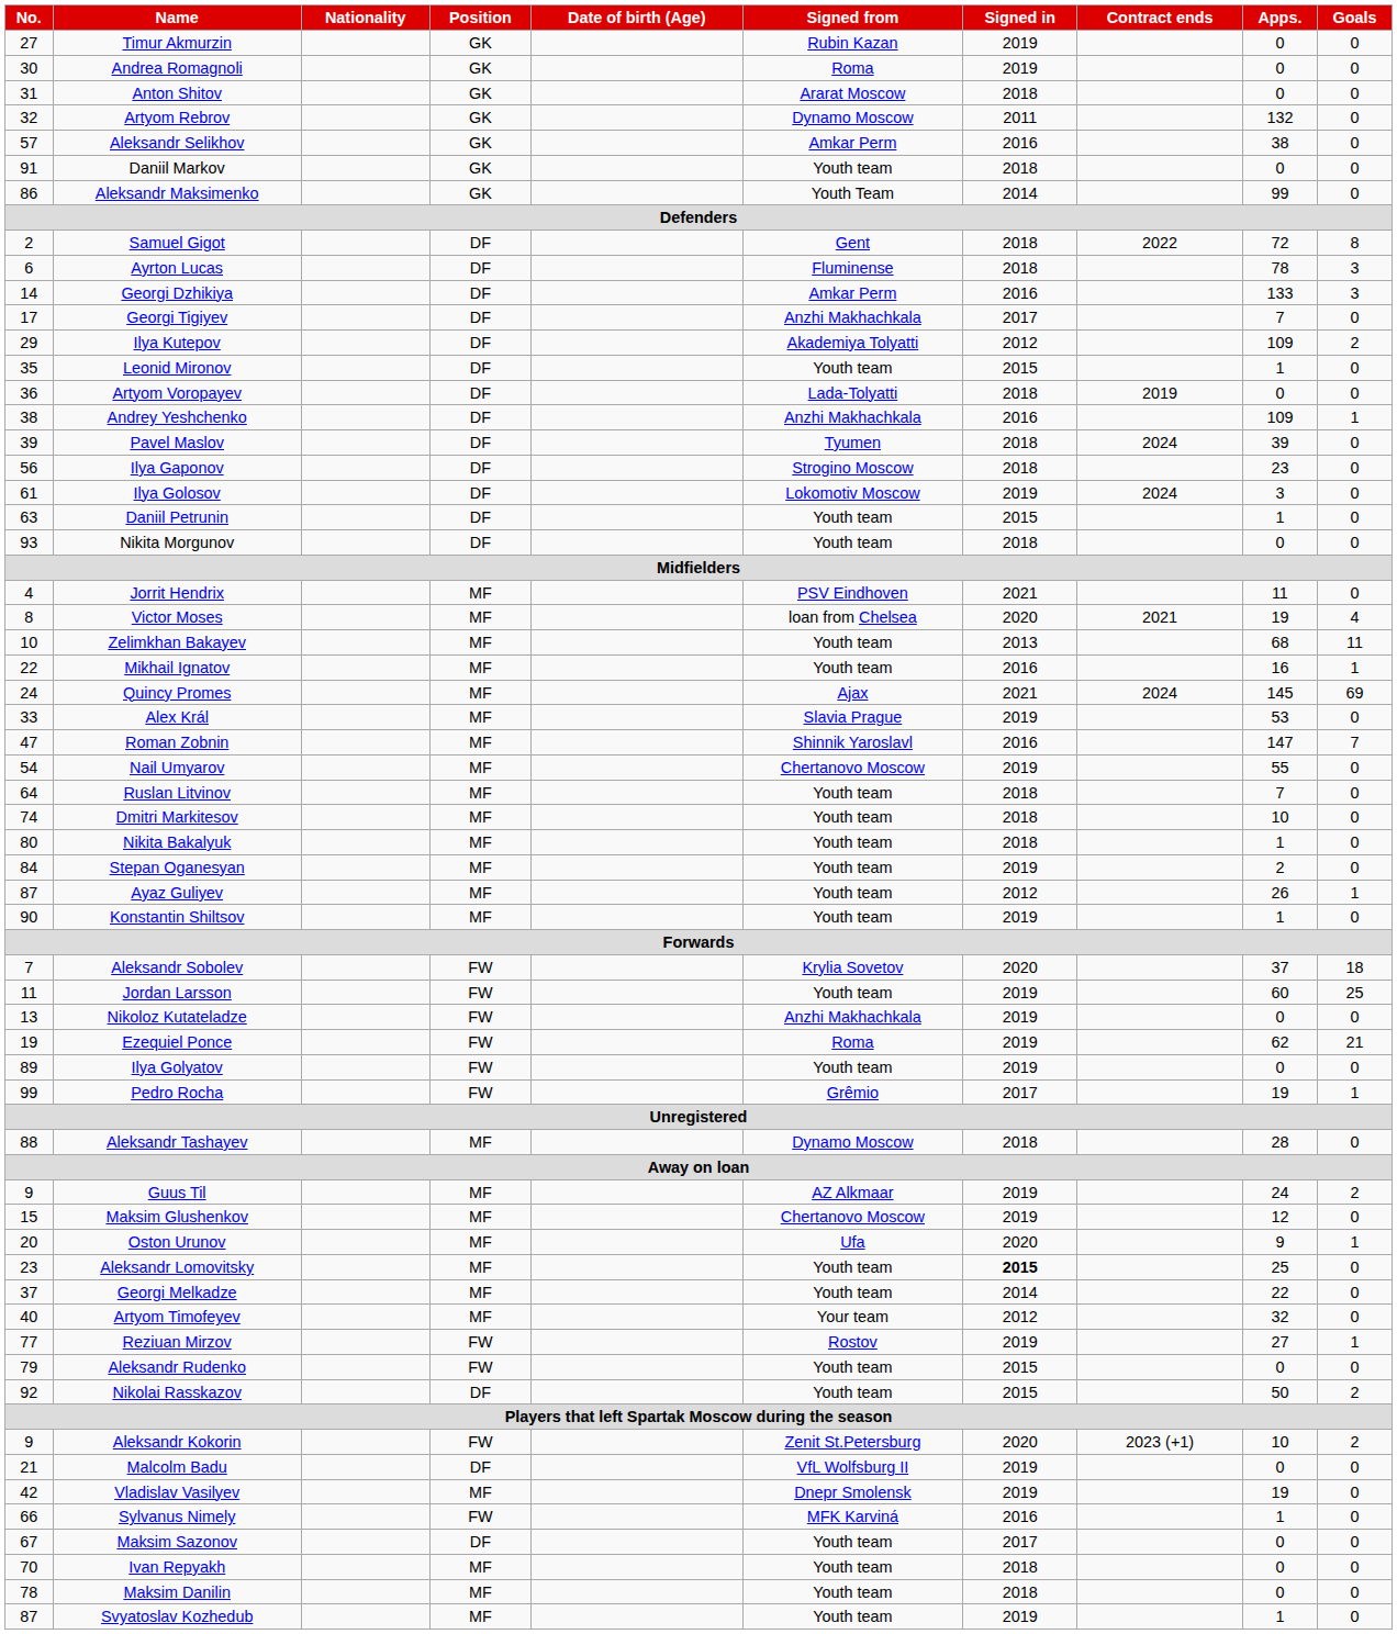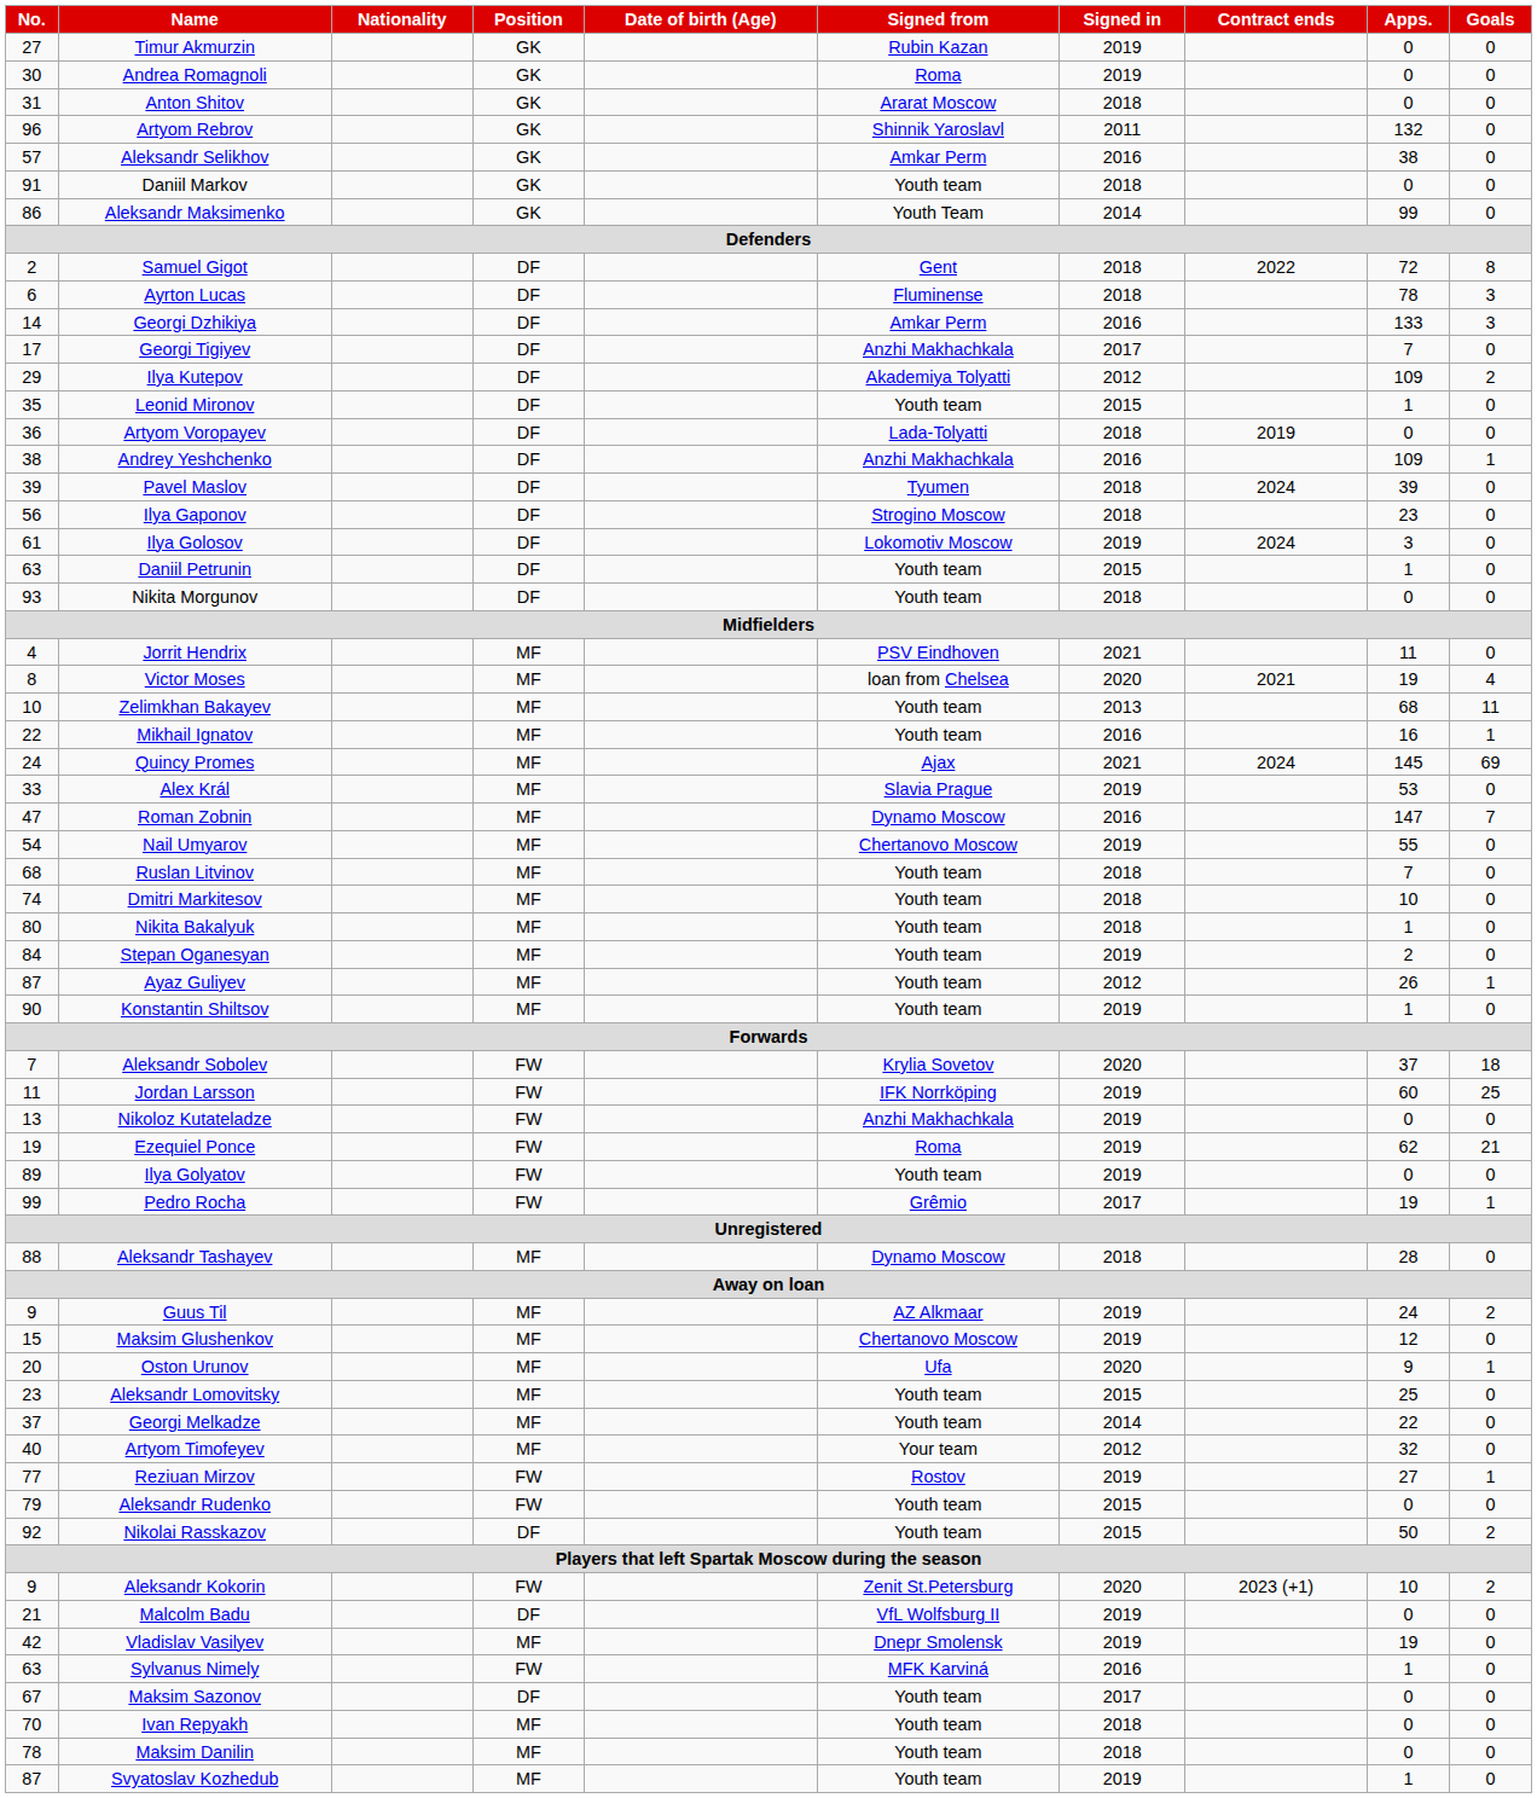 <table class="wikitable"  style="text-align:center; font-size:90%; width:100%;">
 <tr>
 <th style="background:#DD0000; color:white; text-align:center;">No.</th>
 <th style="background:#DD0000; color:white; text-align:center;">Name</th>
 <th style="background:#DD0000; color:white; text-align:center;">Nationality</th>
 <th style="background:#DD0000; color:white; text-align:center;">Position</th>
 <th style="background:#DD0000; color:white; text-align:center;">Date of birth (Age)</th>
 <th style="background:#DD0000; color:white; text-align:center;">Signed from</th>
 <th style="background:#DD0000; color:white; text-align:center;">Signed in</th>
 <th style="background:#DD0000; color:white; text-align:center;">Contract ends</th>
 <th style="background:#DD0000; color:white; text-align:center;">Apps.</th>
 <th style="background:#DD0000; color:white; text-align:center;">Goals</th>
 </tr>
 <tr>
 <td>27</td>
 <td><a href='#'>Timur Akmurzin</a></td>
 <td></td>
 <td>GK</td>
 <td></td>
 <td><a href='#'>Rubin Kazan</a></td>
 <td>2019</td>
 <td></td>
 <td>0</td>
 <td>0</td>
 </tr>
 <tr>
 <td>30</td>
 <td><a href='#'>Andrea Romagnoli</a></td>
 <td></td>
 <td>GK</td>
 <td></td>
 <td><a href='#'>Roma</a></td>
 <td>2019</td>
 <td></td>
 <td>0</td>
 <td>0</td>
 </tr>
 <tr>
 <td>31</td>
 <td><a href='#'>Anton Shitov</a></td>
 <td></td>
 <td>GK</td>
 <td></td>
 <td><a href='#'>Ararat Moscow</a></td>
 <td>2018</td>
 <td></td>
 <td>0</td>
 <td>0</td>
 </tr>
 <tr>
-<td>32</td>
+<td>96</td>
 <td><a href='#'>Artyom Rebrov</a></td>
 <td></td>
 <td>GK</td>
 <td></td>
-<td><a href='#'>Dynamo Moscow</a></td>
+<td><a href='#'>Shinnik Yaroslavl</a></td>
 <td>2011</td>
 <td></td>
 <td>132</td>
 <td>0</td>
 </tr>
 <tr>
 <td>57</td>
 <td><a href='#'>Aleksandr Selikhov</a></td>
 <td></td>
 <td>GK</td>
 <td></td>
 <td><a href='#'>Amkar Perm</a></td>
 <td>2016</td>
 <td></td>
 <td>38</td>
 <td>0</td>
 </tr>
 <tr>
 <td>91</td>
 <td>Daniil Markov</td>
 <td></td>
 <td>GK</td>
 <td></td>
 <td>Youth team</td>
 <td>2018</td>
 <td></td>
 <td>0</td>
 <td>0</td>
 </tr>
 <tr>
 <td>86</td>
 <td><a href='#'>Aleksandr Maksimenko</a></td>
 <td></td>
 <td>GK</td>
 <td></td>
 <td>Youth Team</td>
 <td>2014</td>
 <td></td>
 <td>99</td>
 <td>0</td>
 </tr>
 <tr>
 <th colspan="11"  style="background:#dcdcdc; text-align:center;">Defenders</th>
 </tr>
 <tr>
 <td>2</td>
 <td><a href='#'>Samuel Gigot</a></td>
 <td></td>
 <td>DF</td>
 <td></td>
 <td><a href='#'>Gent</a></td>
 <td>2018</td>
 <td>2022</td>
 <td>72</td>
 <td>8</td>
 </tr>
 <tr>
 <td>6</td>
 <td><a href='#'>Ayrton Lucas</a></td>
 <td></td>
 <td>DF</td>
 <td></td>
 <td><a href='#'>Fluminense</a></td>
 <td>2018</td>
 <td></td>
 <td>78</td>
 <td>3</td>
 </tr>
 <tr>
 <td>14</td>
 <td><a href='#'>Georgi Dzhikiya</a></td>
 <td></td>
 <td>DF</td>
 <td></td>
 <td><a href='#'>Amkar Perm</a></td>
 <td>2016</td>
 <td></td>
 <td>133</td>
 <td>3</td>
 </tr>
 <tr>
 <td>17</td>
 <td><a href='#'>Georgi Tigiyev</a></td>
 <td></td>
 <td>DF</td>
 <td></td>
 <td><a href='#'>Anzhi Makhachkala</a></td>
 <td>2017</td>
 <td></td>
 <td>7</td>
 <td>0</td>
 </tr>
 <tr>
 <td>29</td>
 <td><a href='#'>Ilya Kutepov</a></td>
 <td></td>
 <td>DF</td>
 <td></td>
 <td><a href='#'>Akademiya Tolyatti</a></td>
 <td>2012</td>
 <td></td>
 <td>109</td>
 <td>2</td>
 </tr>
 <tr>
 <td>35</td>
 <td><a href='#'>Leonid Mironov</a></td>
 <td></td>
 <td>DF</td>
 <td></td>
 <td>Youth team</td>
 <td>2015</td>
 <td></td>
 <td>1</td>
 <td>0</td>
 </tr>
 <tr>
 <td>36</td>
 <td><a href='#'>Artyom Voropayev</a></td>
 <td></td>
 <td>DF</td>
 <td></td>
 <td><a href='#'>Lada-Tolyatti</a></td>
 <td>2018</td>
 <td>2019</td>
 <td>0</td>
 <td>0</td>
 </tr>
 <tr>
 <td>38</td>
 <td><a href='#'>Andrey Yeshchenko</a></td>
 <td></td>
 <td>DF</td>
 <td></td>
 <td><a href='#'>Anzhi Makhachkala</a></td>
 <td>2016</td>
 <td></td>
 <td>109</td>
 <td>1</td>
 </tr>
 <tr>
 <td>39</td>
 <td><a href='#'>Pavel Maslov</a></td>
 <td></td>
 <td>DF</td>
 <td></td>
 <td><a href='#'>Tyumen</a></td>
 <td>2018</td>
 <td>2024</td>
 <td>39</td>
 <td>0</td>
 </tr>
 <tr>
 <td>56</td>
 <td><a href='#'>Ilya Gaponov</a></td>
 <td></td>
 <td>DF</td>
 <td></td>
 <td><a href='#'>Strogino Moscow</a></td>
 <td>2018</td>
 <td></td>
 <td>23</td>
 <td>0</td>
 </tr>
 <tr>
 <td>61</td>
 <td><a href='#'>Ilya Golosov</a></td>
 <td></td>
 <td>DF</td>
 <td></td>
 <td><a href='#'>Lokomotiv Moscow</a></td>
 <td>2019</td>
 <td>2024</td>
 <td>3</td>
 <td>0</td>
 </tr>
 <tr>
 <td>63</td>
 <td><a href='#'>Daniil Petrunin</a></td>
 <td></td>
 <td>DF</td>
 <td></td>
 <td>Youth team</td>
 <td>2015</td>
 <td></td>
 <td>1</td>
 <td>0</td>
 </tr>
 <tr>
 <td>93</td>
 <td>Nikita Morgunov</td>
 <td></td>
 <td>DF</td>
 <td></td>
 <td>Youth team</td>
 <td>2018</td>
 <td></td>
 <td>0</td>
 <td>0</td>
 </tr>
 <tr>
 <th colspan="11"  style="background:#dcdcdc; text-align:center;">Midfielders</th>
 </tr>
 <tr>
 <td>4</td>
 <td><a href='#'>Jorrit Hendrix</a></td>
 <td></td>
 <td>MF</td>
 <td></td>
 <td><a href='#'>PSV Eindhoven</a></td>
 <td>2021</td>
 <td></td>
 <td>11</td>
 <td>0</td>
 </tr>
 <tr>
 <td>8</td>
 <td><a href='#'>Victor Moses</a></td>
 <td></td>
 <td>MF</td>
 <td></td>
 <td>loan from <a href='#'>Chelsea</a></td>
 <td>2020</td>
 <td>2021</td>
 <td>19</td>
 <td>4</td>
 </tr>
 <tr>
 <td>10</td>
 <td><a href='#'>Zelimkhan Bakayev</a></td>
 <td></td>
 <td>MF</td>
 <td></td>
 <td>Youth team</td>
 <td>2013</td>
 <td></td>
 <td>68</td>
 <td>11</td>
 </tr>
 <tr>
 <td>22</td>
 <td><a href='#'>Mikhail Ignatov</a></td>
 <td></td>
 <td>MF</td>
 <td></td>
 <td>Youth team</td>
 <td>2016</td>
 <td></td>
 <td>16</td>
 <td>1</td>
 </tr>
 <tr>
 <td>24</td>
 <td><a href='#'>Quincy Promes</a></td>
 <td></td>
 <td>MF</td>
 <td></td>
 <td><a href='#'>Ajax</a></td>
 <td>2021</td>
 <td>2024</td>
 <td>145</td>
 <td>69</td>
 </tr>
 <tr>
 <td>33</td>
 <td><a href='#'>Alex Král</a></td>
 <td></td>
 <td>MF</td>
 <td></td>
 <td><a href='#'>Slavia Prague</a></td>
 <td>2019</td>
 <td></td>
 <td>53</td>
 <td>0</td>
 </tr>
 <tr>
 <td>47</td>
 <td><a href='#'>Roman Zobnin</a></td>
 <td></td>
 <td>MF</td>
 <td></td>
-<td><a href='#'>Shinnik Yaroslavl</a></td>
+<td><a href='#'>Dynamo Moscow</a></td>
 <td>2016</td>
 <td></td>
 <td>147</td>
 <td>7</td>
 </tr>
 <tr>
 <td>54</td>
 <td><a href='#'>Nail Umyarov</a></td>
 <td></td>
 <td>MF</td>
 <td></td>
 <td><a href='#'>Chertanovo Moscow</a></td>
 <td>2019</td>
 <td></td>
 <td>55</td>
 <td>0</td>
 </tr>
 <tr>
-<td>64</td>
+<td>68</td>
 <td><a href='#'>Ruslan Litvinov</a></td>
 <td></td>
 <td>MF</td>
 <td></td>
 <td>Youth team</td>
 <td>2018</td>
 <td></td>
 <td>7</td>
 <td>0</td>
 </tr>
 <tr>
 <td>74</td>
 <td><a href='#'>Dmitri Markitesov</a></td>
 <td></td>
 <td>MF</td>
 <td></td>
 <td>Youth team</td>
 <td>2018</td>
 <td></td>
 <td>10</td>
 <td>0</td>
 </tr>
 <tr>
 <td>80</td>
 <td><a href='#'>Nikita Bakalyuk</a></td>
 <td></td>
 <td>MF</td>
 <td></td>
 <td>Youth team</td>
 <td>2018</td>
 <td></td>
 <td>1</td>
 <td>0</td>
 </tr>
 <tr>
 <td>84</td>
 <td><a href='#'>Stepan Oganesyan</a></td>
 <td></td>
 <td>MF</td>
 <td></td>
 <td>Youth team</td>
 <td>2019</td>
 <td></td>
 <td>2</td>
 <td>0</td>
 </tr>
 <tr>
 <td>87</td>
 <td><a href='#'>Ayaz Guliyev</a></td>
 <td></td>
 <td>MF</td>
 <td></td>
 <td>Youth team</td>
 <td>2012</td>
 <td></td>
 <td>26</td>
 <td>1</td>
 </tr>
 <tr>
 <td>90</td>
 <td><a href='#'>Konstantin Shiltsov</a></td>
 <td></td>
 <td>MF</td>
 <td></td>
 <td>Youth team</td>
 <td>2019</td>
 <td></td>
 <td>1</td>
 <td>0</td>
 </tr>
 <tr>
 <th colspan="11"  style="background:#dcdcdc; text-align:center;">Forwards</th>
 </tr>
 <tr>
 <td>7</td>
 <td><a href='#'>Aleksandr Sobolev</a></td>
 <td></td>
 <td>FW</td>
 <td></td>
 <td><a href='#'>Krylia Sovetov</a></td>
 <td>2020</td>
 <td></td>
 <td>37</td>
 <td>18</td>
 </tr>
 <tr>
 <td>11</td>
 <td><a href='#'>Jordan Larsson</a></td>
 <td></td>
 <td>FW</td>
 <td></td>
-<td>Youth team</td>
+<td><a href='#'>IFK Norrköping</a></td>
 <td>2019</td>
 <td></td>
 <td>60</td>
 <td>25</td>
 </tr>
 <tr>
 <td>13</td>
 <td><a href='#'>Nikoloz Kutateladze</a></td>
 <td></td>
 <td>FW</td>
 <td></td>
 <td><a href='#'>Anzhi Makhachkala</a></td>
 <td>2019</td>
 <td></td>
 <td>0</td>
 <td>0</td>
 </tr>
 <tr>
 <td>19</td>
 <td><a href='#'>Ezequiel Ponce</a></td>
 <td></td>
 <td>FW</td>
 <td></td>
 <td><a href='#'>Roma</a></td>
 <td>2019</td>
 <td></td>
 <td>62</td>
 <td>21</td>
 </tr>
 <tr>
 <td>89</td>
 <td><a href='#'>Ilya Golyatov</a></td>
 <td></td>
 <td>FW</td>
 <td></td>
 <td>Youth team</td>
 <td>2019</td>
 <td></td>
 <td>0</td>
 <td>0</td>
 </tr>
 <tr>
 <td>99</td>
 <td><a href='#'>Pedro Rocha</a></td>
 <td></td>
 <td>FW</td>
 <td></td>
 <td><a href='#'>Grêmio</a></td>
 <td>2017</td>
 <td></td>
 <td>19</td>
 <td>1</td>
 </tr>
 <tr>
 <th colspan="11"  style="background:#dcdcdc; text-align:center;">Unregistered</th>
 </tr>
 <tr>
 <td>88</td>
 <td><a href='#'>Aleksandr Tashayev</a></td>
 <td></td>
 <td>MF</td>
 <td></td>
 <td><a href='#'>Dynamo Moscow</a></td>
 <td>2018</td>
 <td></td>
 <td>28</td>
 <td>0</td>
 </tr>
 <tr>
 <th colspan="11"  style="background:#dcdcdc; text-align:center;">Away on loan</th>
 </tr>
 <tr>
 <td>9</td>
 <td><a href='#'>Guus Til</a></td>
 <td></td>
 <td>MF</td>
 <td></td>
 <td><a href='#'>AZ Alkmaar</a></td>
 <td>2019</td>
 <td></td>
 <td>24</td>
 <td>2</td>
 </tr>
 <tr>
 <td>15</td>
 <td><a href='#'>Maksim Glushenkov</a></td>
 <td></td>
 <td>MF</td>
 <td></td>
 <td><a href='#'>Chertanovo Moscow</a></td>
 <td>2019</td>
 <td></td>
 <td>12</td>
 <td>0</td>
 </tr>
 <tr>
 <td>20</td>
 <td><a href='#'>Oston Urunov</a></td>
 <td></td>
 <td>MF</td>
 <td></td>
 <td><a href='#'>Ufa</a></td>
 <td>2020</td>
 <td></td>
 <td>9</td>
 <td>1</td>
 </tr>
 <tr>
 <td>23</td>
 <td><a href='#'>Aleksandr Lomovitsky</a></td>
 <td></td>
 <td>MF</td>
 <td></td>
 <td>Youth team</td>
-<td><strong>2015</strong></td>
+<td>2015</td>
 <td></td>
 <td>25</td>
 <td>0</td>
 </tr>
 <tr>
 <td>37</td>
 <td><a href='#'>Georgi Melkadze</a></td>
 <td></td>
 <td>MF</td>
 <td></td>
 <td>Youth team</td>
 <td>2014</td>
 <td></td>
 <td>22</td>
 <td>0</td>
 </tr>
 <tr>
 <td>40</td>
 <td><a href='#'>Artyom Timofeyev</a></td>
 <td></td>
 <td>MF</td>
 <td></td>
 <td>Your team</td>
 <td>2012</td>
 <td></td>
 <td>32</td>
 <td>0</td>
 </tr>
 <tr>
 <td>77</td>
 <td><a href='#'>Reziuan Mirzov</a></td>
 <td></td>
 <td>FW</td>
 <td></td>
 <td><a href='#'>Rostov</a></td>
 <td>2019</td>
 <td></td>
 <td>27</td>
 <td>1</td>
 </tr>
 <tr>
 <td>79</td>
 <td><a href='#'>Aleksandr Rudenko</a></td>
 <td></td>
 <td>FW</td>
 <td></td>
 <td>Youth team</td>
 <td>2015</td>
 <td></td>
 <td>0</td>
 <td>0</td>
 </tr>
 <tr>
 <td>92</td>
 <td><a href='#'>Nikolai Rasskazov</a></td>
 <td></td>
 <td>DF</td>
 <td></td>
 <td>Youth team</td>
 <td>2015</td>
 <td></td>
 <td>50</td>
 <td>2</td>
 </tr>
 <tr>
 <th colspan="11"  style="background:#dcdcdc; text-align:center;">Players that left Spartak Moscow during the season</th>
 </tr>
 <tr>
 <td>9</td>
 <td><a href='#'>Aleksandr Kokorin</a></td>
 <td></td>
 <td>FW</td>
 <td></td>
 <td><a href='#'>Zenit St.Petersburg</a></td>
 <td>2020</td>
 <td>2023 (+1)</td>
 <td>10</td>
 <td>2</td>
 </tr>
 <tr>
 <td>21</td>
 <td><a href='#'>Malcolm Badu</a></td>
 <td></td>
 <td>DF</td>
 <td></td>
 <td><a href='#'>VfL Wolfsburg II</a></td>
 <td>2019</td>
 <td></td>
 <td>0</td>
 <td>0</td>
 </tr>
 <tr>
 <td>42</td>
 <td><a href='#'>Vladislav Vasilyev</a></td>
 <td></td>
 <td>MF</td>
 <td></td>
 <td><a href='#'>Dnepr Smolensk</a></td>
 <td>2019</td>
 <td></td>
 <td>19</td>
 <td>0</td>
 </tr>
 <tr>
-<td>66</td>
+<td>63</td>
 <td><a href='#'>Sylvanus Nimely</a></td>
 <td></td>
 <td>FW</td>
 <td></td>
 <td><a href='#'>MFK Karviná</a></td>
 <td>2016</td>
 <td></td>
 <td>1</td>
 <td>0</td>
 </tr>
 <tr>
 <td>67</td>
 <td><a href='#'>Maksim Sazonov</a></td>
 <td></td>
 <td>DF</td>
 <td></td>
 <td>Youth team</td>
 <td>2017</td>
 <td></td>
 <td>0</td>
 <td>0</td>
 </tr>
 <tr>
 <td>70</td>
 <td><a href='#'>Ivan Repyakh</a></td>
 <td></td>
 <td>MF</td>
 <td></td>
 <td>Youth team</td>
 <td>2018</td>
 <td></td>
 <td>0</td>
 <td>0</td>
 </tr>
 <tr>
 <td>78</td>
 <td><a href='#'>Maksim Danilin</a></td>
 <td></td>
 <td>MF</td>
 <td></td>
 <td>Youth team</td>
 <td>2018</td>
 <td></td>
 <td>0</td>
 <td>0</td>
 </tr>
 <tr>
 <td>87</td>
 <td><a href='#'>Svyatoslav Kozhedub</a></td>
 <td></td>
 <td>MF</td>
 <td></td>
 <td>Youth team</td>
 <td>2019</td>
 <td></td>
 <td>1</td>
 <td>0</td>
 </tr>
 </table>
